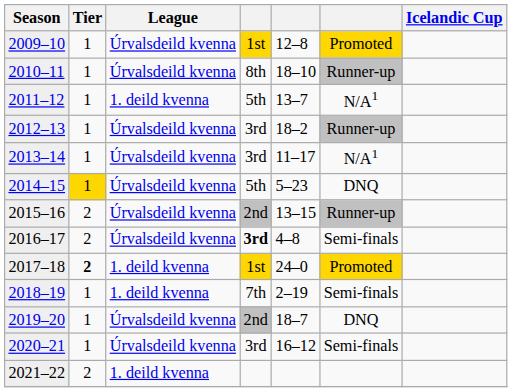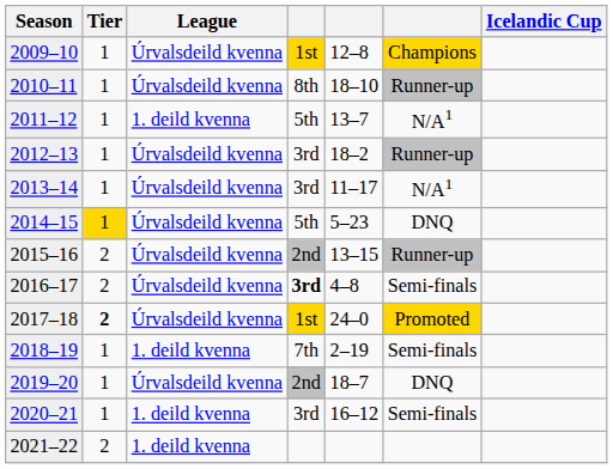 <table class="wikitable" style="font-size:85%">
 <tr>
 <th>Season</th>
 <th>Tier</th>
 <th>League</th>
 <th></th>
 <th></th>
 <th></th>
 <th><a href='#'>Icelandic Cup</a></th>
 </tr>
 <tr>
 <td style="background:#efefef;"><a href='#'>2009–10</a></td>
 <td align="center">1</td>
 <td><a href='#'>Úrvalsdeild kvenna</a></td>
 <td align="center" style="background:gold">1st</td>
 <td>12–8</td>
-<td align="center" style="background:gold">Promoted</td>
+<td align="center" style="background:gold">Champions</td>
 <td></td>
 </tr>
 <tr>
 <td style="background:#efefef;"><a href='#'>2010–11</a></td>
 <td align="center">1</td>
 <td><a href='#'>Úrvalsdeild kvenna</a></td>
 <td align="center">8th</td>
 <td>18–10</td>
 <td align="center" style="background:silver">Runner-up</td>
 <td></td>
 </tr>
 <tr>
 <td style="background:#efefef;"><a href='#'>2011–12</a></td>
 <td align="center">1</td>
 <td><a href='#'>1. deild kvenna</a></td>
 <td align="center">5th</td>
 <td>13–7</td>
 <td align="center">N/A<sup>1</sup></td>
 <td></td>
 </tr>
 <tr>
 <td style="background:#efefef;"><a href='#'>2012–13</a></td>
 <td align="center">1</td>
 <td><a href='#'>Úrvalsdeild kvenna</a></td>
 <td align="center">3rd</td>
 <td>18–2</td>
 <td align="center" style="background:silver">Runner-up</td>
 <td></td>
 </tr>
 <tr>
 <td style="background:#efefef;"><a href='#'>2013–14</a></td>
 <td align="center">1</td>
 <td><a href='#'>Úrvalsdeild kvenna</a></td>
 <td align="center">3rd</td>
 <td>11–17</td>
 <td align="center">N/A<sup>1</sup></td>
 <td></td>
 </tr>
 <tr>
 <td style="background:#efefef;"><a href='#'>2014–15</a></td>
 <td align="center" style="background: gold;">1</td>
 <td><a href='#'>Úrvalsdeild kvenna</a></td>
 <td align="center">5th</td>
 <td>5–23</td>
 <td align="center">DNQ</td>
 <td></td>
 </tr>
 <tr>
 <td style="background:#efefef;">2015–16</td>
 <td align="center">2</td>
 <td><a href='#'>Úrvalsdeild kvenna</a></td>
 <td align="center" style="background:silver">2nd</td>
 <td>13–15</td>
 <td align="center" style="background:silver">Runner-up</td>
 <td></td>
 </tr>
 <tr>
 <td style="background:#efefef;">2016–17</td>
 <td align="center">2</td>
 <td><a href='#'>Úrvalsdeild kvenna</a></td>
 <td align="center"><strong>3rd</strong></td>
 <td>4–8</td>
 <td align="center">Semi-finals</td>
 <td></td>
 </tr>
 <tr>
 <td style="background:#efefef;">2017–18</td>
 <td align="center"><strong>2</strong></td>
-<td><a href='#'>1. deild kvenna</a></td>
+<td><a href='#'>Úrvalsdeild kvenna</a></td>
 <td align="center" style="background:gold">1st</td>
 <td>24–0</td>
 <td align="center" style="background:gold">Promoted</td>
 <td></td>
 </tr>
 <tr>
 <td style="background:#efefef;"><a href='#'>2018–19</a></td>
 <td align="center">1</td>
 <td><a href='#'>1. deild kvenna</a></td>
 <td align="center">7th</td>
 <td>2–19</td>
 <td align="center">Semi-finals</td>
 <td></td>
 </tr>
 <tr>
 <td style="background:#efefef;"><a href='#'>2019–20</a></td>
 <td align="center">1</td>
 <td><a href='#'>Úrvalsdeild kvenna</a></td>
 <td align="center" style="background:silver">2nd</td>
 <td>18–7</td>
 <td align="center">DNQ</td>
 <td></td>
 </tr>
 <tr>
 <td style="background:#efefef;"><a href='#'>2020–21</a></td>
 <td align="center">1</td>
-<td><a href='#'>Úrvalsdeild kvenna</a></td>
+<td><a href='#'>1. deild kvenna</a></td>
 <td align="center">3rd</td>
 <td>16–12</td>
 <td align="center">Semi-finals</td>
 <td></td>
 </tr>
 <tr>
 <td style="background:#efefef;">2021–22</td>
 <td align="center">2</td>
 <td><a href='#'>1. deild kvenna</a></td>
 <td align="center"></td>
 <td></td>
 <td align="center"></td>
 <td></td>
 </tr>
 <tr>
 </tr>
 </table>
